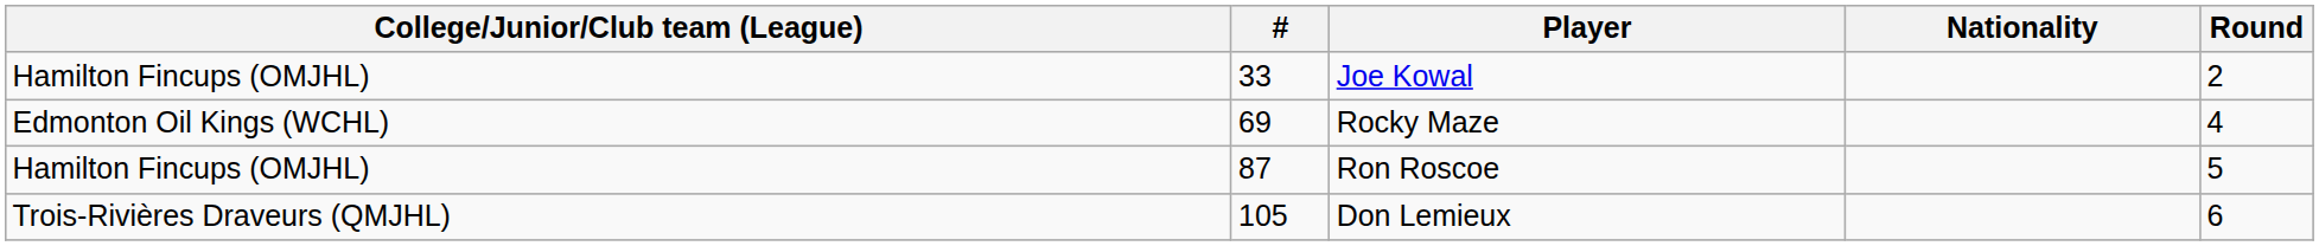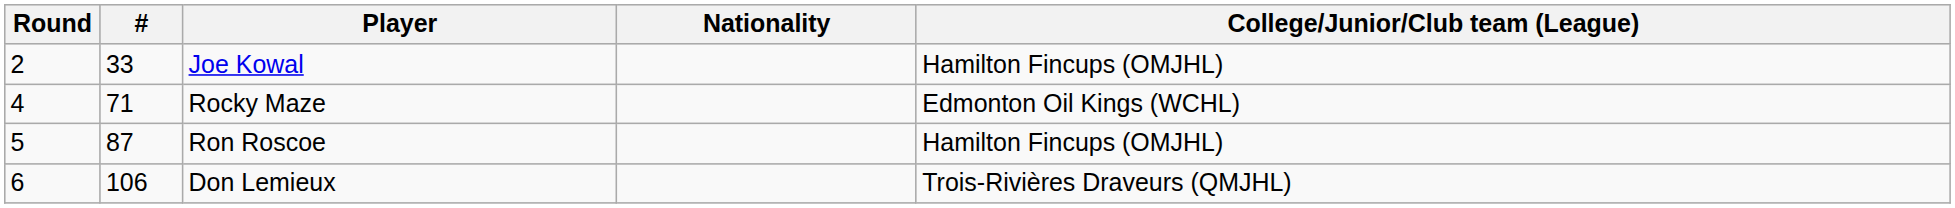 <table class="wikitable">
 <tr align="center">
-<th bgcolor="#DDDDFF" width="50.0%">College/Junior/Club team (League)</th>
+<th bgcolor="#DDDDFF" width="4.0%">Round</th>
 <th bgcolor="#DDDDFF" width="4.0%">#</th>
 <th bgcolor="#DDDDFF" width="21.0%">Player</th>
 <th bgcolor="#DDDDFF" width="14.5%">Nationality</th>
-<th bgcolor="#DDDDFF" width="4.0%">Round</th>
+<th bgcolor="#DDDDFF" width="50.0%">College/Junior/Club team (League)</th>
 </tr>
 <tr>
-<td>Hamilton Fincups (OMJHL)</td>
+<td>2</td>
 <td>33</td>
 <td><a href='#'>Joe Kowal</a></td>
 <td></td>
-<td>2</td>
+<td>Hamilton Fincups (OMJHL)</td>
 </tr>
 <tr>
-<td>Edmonton Oil Kings (WCHL)</td>
-<td>69</td>
+<td>4</td>
+<td>71</td>
 <td>Rocky Maze</td>
 <td></td>
-<td>4</td>
+<td>Edmonton Oil Kings (WCHL)</td>
 </tr>
 <tr>
-<td>Hamilton Fincups (OMJHL)</td>
+<td>5</td>
 <td>87</td>
 <td>Ron Roscoe</td>
 <td></td>
-<td>5</td>
+<td>Hamilton Fincups (OMJHL)</td>
 </tr>
 <tr>
-<td>Trois-Rivières Draveurs (QMJHL)</td>
-<td>105</td>
+<td>6</td>
+<td>106</td>
 <td>Don Lemieux</td>
 <td></td>
-<td>6</td>
+<td>Trois-Rivières Draveurs (QMJHL)</td>
 </tr>
 </table>
